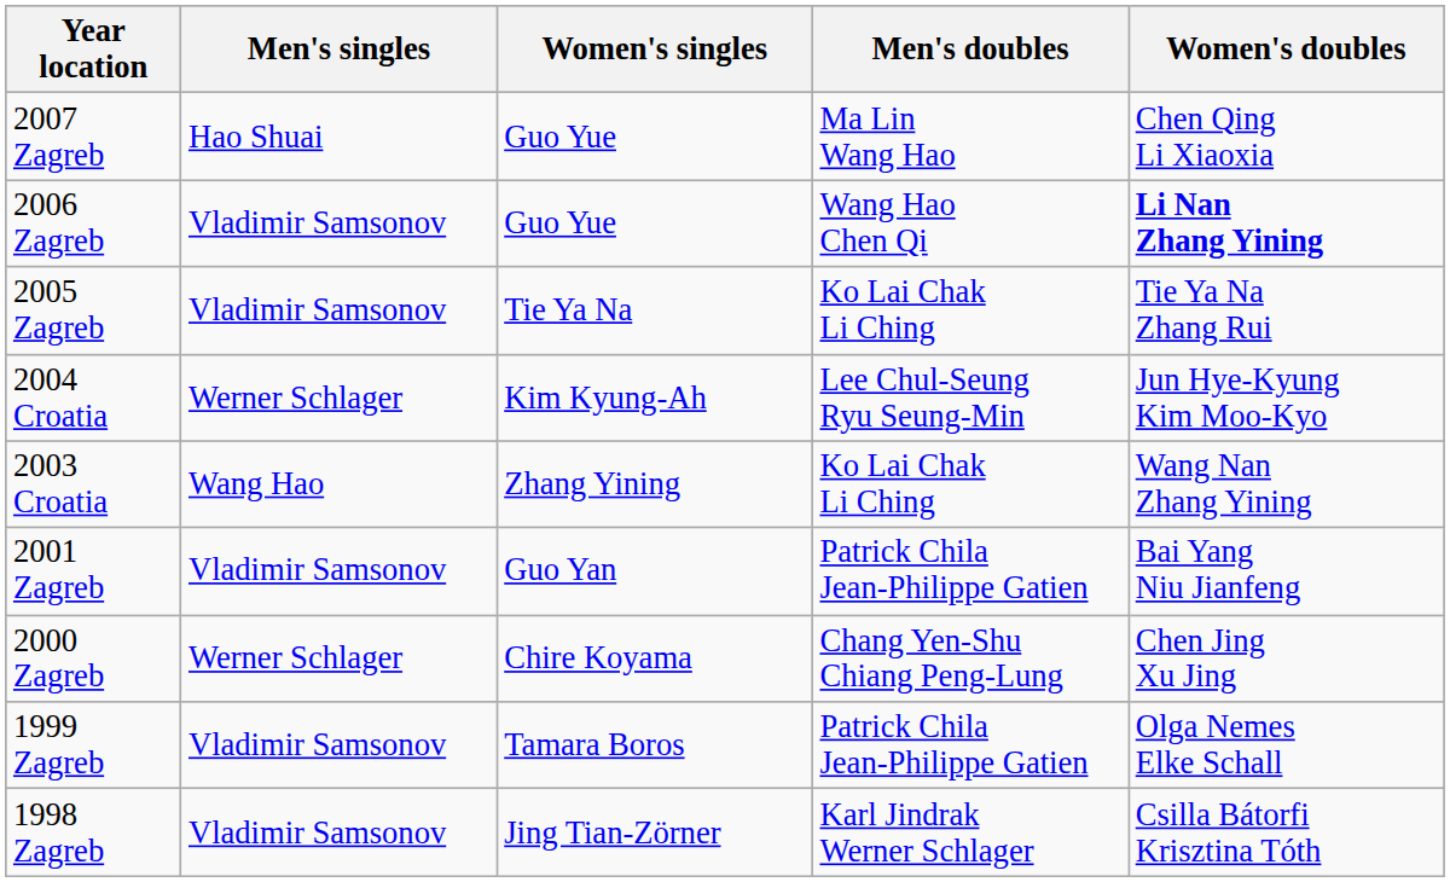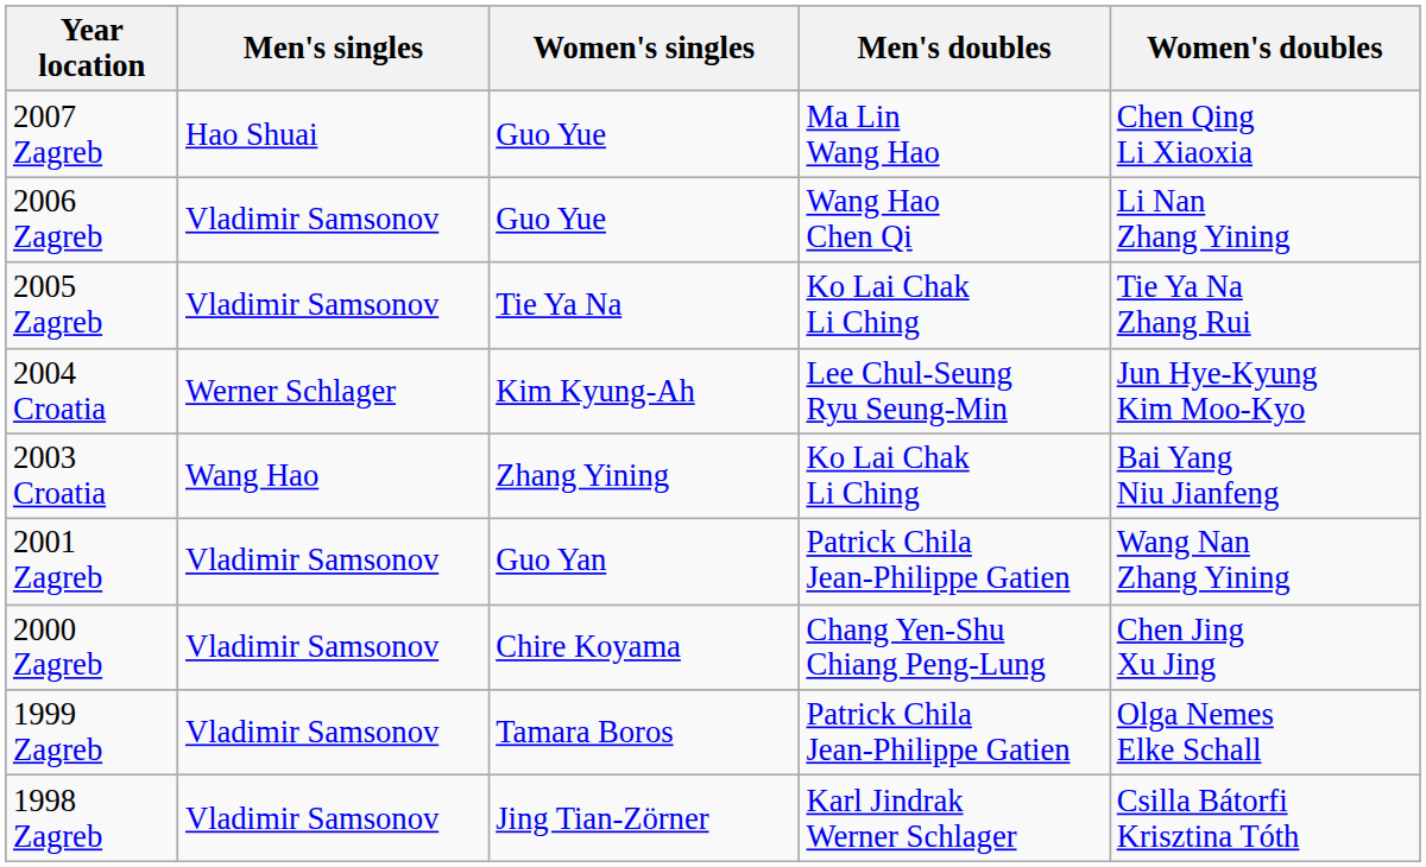 <table class="wikitable">
 <tr>
 <th width="80">Year <br> location</th>
 <th style="width:150px;">Men's singles</th>
 <th style="width:150px;">Women's singles</th>
 <th style="width:150px;">Men's doubles</th>
 <th style="width:150px;">Women's doubles</th>
 </tr>
 <tr>
 <td>2007<br> <a href='#'>Zagreb</a></td>
 <td> <a href='#'>Hao Shuai</a></td>
 <td> <a href='#'>Guo Yue</a></td>
 <td> <a href='#'>Ma Lin</a> <br>  <a href='#'>Wang Hao</a></td>
 <td> <a href='#'>Chen Qing</a> <br>  <a href='#'>Li Xiaoxia</a></td>
 </tr>
 <tr>
 <td>2006<br> <a href='#'>Zagreb</a></td>
 <td> <a href='#'>Vladimir Samsonov</a></td>
 <td> <a href='#'>Guo Yue</a></td>
 <td> <a href='#'>Wang Hao</a> <br>  <a href='#'>Chen Qi</a></td>
-<td><strong> <a href='#'>Li Nan</a> <br>  <a href='#'>Zhang Yining</a></strong></td>
+<td> <a href='#'>Li Nan</a> <br>  <a href='#'>Zhang Yining</a></td>
 </tr>
 <tr>
 <td>2005<br> <a href='#'>Zagreb</a></td>
 <td> <a href='#'>Vladimir Samsonov</a></td>
 <td> <a href='#'>Tie Ya Na</a></td>
 <td> <a href='#'>Ko Lai Chak</a> <br>  <a href='#'>Li Ching</a></td>
 <td> <a href='#'>Tie Ya Na</a> <br>  <a href='#'>Zhang Rui</a></td>
 </tr>
 <tr>
 <td>2004<br> <a href='#'>Croatia</a></td>
 <td> <a href='#'>Werner Schlager</a></td>
 <td> <a href='#'>Kim Kyung-Ah</a></td>
 <td> <a href='#'>Lee Chul-Seung</a> <br>  <a href='#'>Ryu Seung-Min</a></td>
 <td> <a href='#'>Jun Hye-Kyung</a> <br>  <a href='#'>Kim Moo-Kyo</a></td>
 </tr>
 <tr>
 <td>2003<br> <a href='#'>Croatia</a></td>
 <td> <a href='#'>Wang Hao</a></td>
 <td> <a href='#'>Zhang Yining</a></td>
 <td> <a href='#'>Ko Lai Chak</a> <br>  <a href='#'>Li Ching</a></td>
-<td> <a href='#'>Wang Nan</a> <br>  <a href='#'>Zhang Yining</a></td>
+<td> <a href='#'>Bai Yang</a> <br>  <a href='#'>Niu Jianfeng</a></td>
 </tr>
 <tr>
 <td>2001<br> <a href='#'>Zagreb</a></td>
 <td> <a href='#'>Vladimir Samsonov</a></td>
 <td> <a href='#'>Guo Yan</a></td>
 <td> <a href='#'>Patrick Chila</a> <br>  <a href='#'>Jean-Philippe Gatien</a></td>
-<td> <a href='#'>Bai Yang</a> <br>  <a href='#'>Niu Jianfeng</a></td>
+<td> <a href='#'>Wang Nan</a> <br>  <a href='#'>Zhang Yining</a></td>
 </tr>
 <tr>
 <td>2000<br> <a href='#'>Zagreb</a></td>
-<td> <a href='#'>Werner Schlager</a></td>
+<td> <a href='#'>Vladimir Samsonov</a></td>
 <td> <a href='#'>Chire Koyama</a></td>
 <td> <a href='#'>Chang Yen-Shu</a> <br>  <a href='#'>Chiang Peng-Lung</a></td>
 <td> <a href='#'>Chen Jing</a> <br>  <a href='#'>Xu Jing</a></td>
 </tr>
 <tr>
 <td>1999<br> <a href='#'>Zagreb</a></td>
 <td> <a href='#'>Vladimir Samsonov</a></td>
 <td> <a href='#'>Tamara Boros</a></td>
 <td> <a href='#'>Patrick Chila</a> <br>  <a href='#'>Jean-Philippe Gatien</a></td>
 <td> <a href='#'>Olga Nemes</a> <br>  <a href='#'>Elke Schall</a></td>
 </tr>
 <tr>
 <td>1998<br> <a href='#'>Zagreb</a></td>
 <td> <a href='#'>Vladimir Samsonov</a></td>
 <td> <a href='#'>Jing Tian-Zörner</a></td>
 <td> <a href='#'>Karl Jindrak</a> <br>  <a href='#'>Werner Schlager</a></td>
 <td> <a href='#'>Csilla Bátorfi</a> <br>  <a href='#'>Krisztina Tóth</a></td>
 </tr>
 </table>
